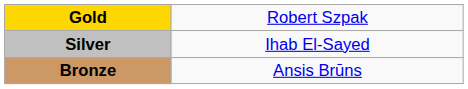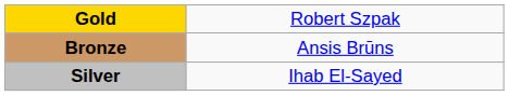 <table class="wikitable" style="text-align:center; " width="35%">
 <tr>
 <td bgcolor="gold"><strong>Gold</strong></td>
 <td><a href='#'>Robert Szpak</a><br>  <small><em></em></small></td>
 </tr>
 <tr>
+<td bgcolor="CC9966"><strong>Bronze</strong></td>
+<td><a href='#'>Ansis Brūns</a><br>  <small><em></em></small></td>
+</tr>
+<tr>
 <td bgcolor="silver"><strong>Silver</strong></td>
 <td><a href='#'>Ihab El-Sayed</a><br>  <small><em></em></small></td>
 </tr>
-<tr>
-<td bgcolor="CC9966"><strong>Bronze</strong></td>
-<td><a href='#'>Ansis Brūns</a><br>  <small><em></em></small></td>
-</tr>
 </table>
